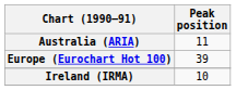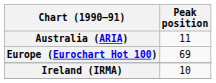 <table class="wikitable sortable plainrowheaders" style="text-align:center;">
 <tr>
 <th>Chart (1990–91)</th>
 <th>Peak<br>position</th>
 </tr>
 <tr>
 <th scope="row">Australia (<a href='#'>ARIA</a>)</th>
 <td>11</td>
 </tr>
 <tr>
 <th scope="row">Europe (<a href='#'>Eurochart Hot 100</a>)</th>
-<td>39</td>
+<td>69</td>
 </tr>
 <tr>
 </tr>
 <tr>
 <th scope="row">Ireland (IRMA)</th>
 <td>10</td>
 </tr>
 <tr>
 </tr>
 <tr>
 </tr>
 <tr>
 </tr>
 </table>
